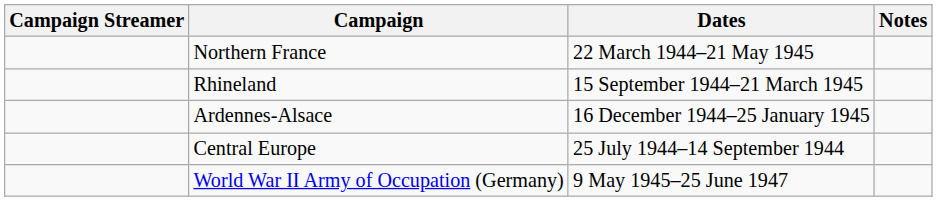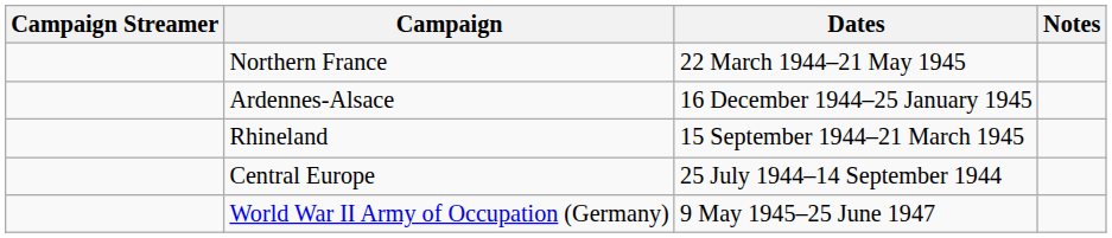 <table class="wikitable">
 <tr style="background:#efefef;">
 <th>Campaign Streamer</th>
 <th>Campaign</th>
 <th>Dates</th>
 <th>Notes</th>
 </tr>
 <tr>
 <td></td>
 <td>Northern France</td>
 <td>22 March 1944–21 May 1945</td>
 <td></td>
 </tr>
 <tr>
 <td></td>
-<td>Rhineland</td>
-<td>15 September 1944–21 March 1945</td>
+<td>Ardennes-Alsace</td>
+<td>16 December 1944–25 January 1945</td>
 <td></td>
 </tr>
 <tr>
 <td></td>
-<td>Ardennes-Alsace</td>
-<td>16 December 1944–25 January 1945</td>
+<td>Rhineland</td>
+<td>15 September 1944–21 March 1945</td>
 <td></td>
 </tr>
 <tr>
 <td></td>
 <td>Central Europe</td>
 <td>25 July 1944–14 September 1944</td>
 <td></td>
 </tr>
 <tr>
 <td></td>
 <td><a href='#'>World War II Army of Occupation</a> (Germany)</td>
 <td>9 May 1945–25 June 1947</td>
 <td></td>
 </tr>
 </table>
